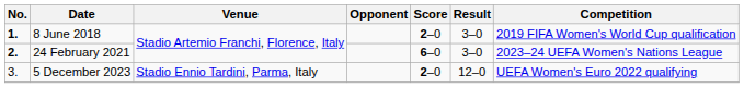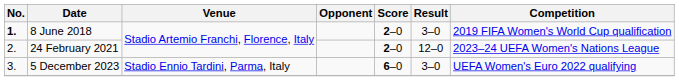 <table class="wikitable">
 <tr>
 <th>No.</th>
 <th>Date</th>
 <th>Venue</th>
 <th>Opponent</th>
 <th>Score</th>
 <th>Result</th>
 <th>Competition</th>
 </tr>
 <tr>
 <td><strong>1.</strong></td>
 <td>8 June 2018</td>
 <td rowspan=2><a href='#'>Stadio Artemio Franchi</a>, <a href='#'>Florence</a>, <a href='#'>Italy</a></td>
 <td></td>
 <td align=center><strong>2</strong>–0</td>
 <td align=center>3–0</td>
 <td><a href='#'>2019 FIFA Women's World Cup qualification</a></td>
 </tr>
 <tr>
-<td><strong>2.</strong></td>
+<td>2.</td>
 <td>24 February 2021</td>
 <td></td>
-<td align=center><strong>6</strong>–0</td>
-<td align=center>3–0</td>
+<td align=center><strong>2</strong>–0</td>
+<td align=center>12–0</td>
 <td><a href='#'>2023–24 UEFA Women's Nations League</a></td>
 </tr>
 <tr>
 <td>3.</td>
 <td>5 December 2023</td>
 <td><a href='#'>Stadio Ennio Tardini</a>, <a href='#'>Parma</a>, Italy</td>
 <td></td>
-<td align=center><strong>2</strong>–0</td>
-<td align=center>12–0</td>
+<td align=center><strong>6</strong>–0</td>
+<td align=center>3–0</td>
 <td><a href='#'>UEFA Women's Euro 2022 qualifying</a></td>
 </tr>
 <tr>
 </tr>
 </table>
